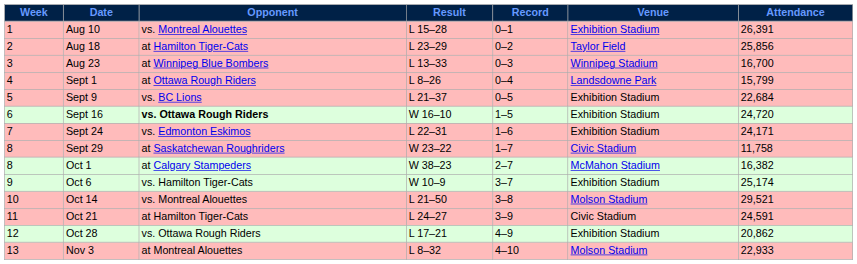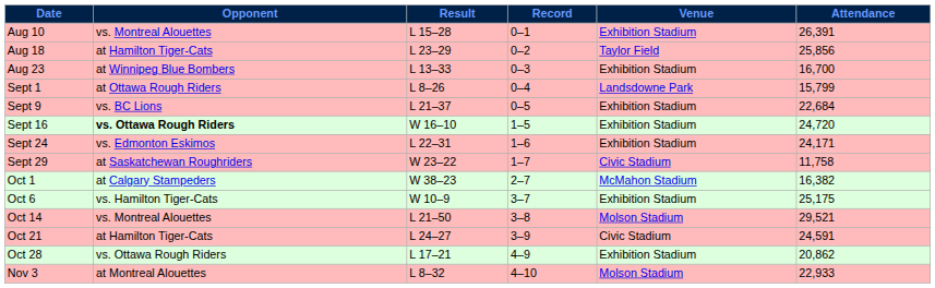 <table class="wikitable" width="80%">
 <tr align="center"  style="background:#002147;color:#6699FF;">
-<td><strong>Week</strong></td>
 <td><strong>Date</strong></td>
 <td><strong>Opponent</strong></td>
 <td><strong>Result</strong></td>
 <td><strong>Record</strong></td>
 <td><strong>Venue</strong></td>
 <td><strong>Attendance</strong></td>
 </tr>
 <tr style="background:#ffbbbb">
-<td>1</td>
 <td>Aug 10</td>
 <td>vs. <a href='#'>Montreal Alouettes</a></td>
 <td>L 15–28</td>
 <td>0–1</td>
 <td><a href='#'>Exhibition Stadium</a></td>
 <td>26,391</td>
 </tr>
 <tr style="background:#ffbbbb">
-<td>2</td>
 <td>Aug 18</td>
 <td>at <a href='#'>Hamilton Tiger-Cats</a></td>
 <td>L 23–29</td>
 <td>0–2</td>
 <td><a href='#'>Taylor Field</a></td>
 <td>25,856</td>
 </tr>
 <tr style="background:#ffbbbb">
-<td>3</td>
 <td>Aug 23</td>
 <td>at <a href='#'>Winnipeg Blue Bombers</a></td>
 <td>L 13–33</td>
 <td>0–3</td>
-<td><a href='#'>Winnipeg Stadium</a></td>
+<td>Exhibition Stadium</td>
 <td>16,700</td>
 </tr>
 <tr style="background:#ffbbbb">
-<td>4</td>
 <td>Sept 1</td>
 <td>at <a href='#'>Ottawa Rough Riders</a></td>
 <td>L 8–26</td>
 <td>0–4</td>
 <td><a href='#'>Landsdowne Park</a></td>
 <td>15,799</td>
 </tr>
 <tr style="background:#ffbbbb">
-<td>5</td>
 <td>Sept 9</td>
 <td>vs. <a href='#'>BC Lions</a></td>
 <td>L 21–37</td>
 <td>0–5</td>
 <td>Exhibition Stadium</td>
 <td>22,684</td>
 </tr>
 <tr style="background:#ddffdd">
-<td>6</td>
 <td>Sept 16</td>
 <td><strong>vs. Ottawa Rough Riders</strong></td>
 <td>W 16–10</td>
 <td>1–5</td>
 <td>Exhibition Stadium</td>
 <td>24,720</td>
 </tr>
 <tr style="background:#ffbbbb">
-<td>7</td>
 <td>Sept 24</td>
 <td>vs. <a href='#'>Edmonton Eskimos</a></td>
 <td>L 22–31</td>
 <td>1–6</td>
 <td>Exhibition Stadium</td>
 <td>24,171</td>
 </tr>
 <tr style="background:#ffbbbb">
-<td>8</td>
 <td>Sept 29</td>
 <td>at <a href='#'>Saskatchewan Roughriders</a></td>
 <td>W 23–22</td>
 <td>1–7</td>
 <td><a href='#'>Civic Stadium</a></td>
 <td>11,758</td>
 </tr>
 <tr style="background:#ddffdd">
-<td>8</td>
 <td>Oct 1</td>
 <td>at <a href='#'>Calgary Stampeders</a></td>
 <td>W 38–23</td>
 <td>2–7</td>
 <td><a href='#'>McMahon Stadium</a></td>
 <td>16,382</td>
 </tr>
 <tr style="background:#ddffdd">
-<td>9</td>
 <td>Oct 6</td>
 <td>vs. Hamilton Tiger-Cats</td>
 <td>W 10–9</td>
 <td>3–7</td>
 <td>Exhibition Stadium</td>
-<td>25,174</td>
+<td>25,175</td>
 </tr>
 <tr style="background:#ffbbbb">
-<td>10</td>
 <td>Oct 14</td>
 <td>vs. Montreal Alouettes</td>
 <td>L 21–50</td>
 <td>3–8</td>
 <td><a href='#'>Molson Stadium</a></td>
 <td>29,521</td>
 </tr>
 <tr style="background:#ffbbbb">
-<td>11</td>
 <td>Oct 21</td>
 <td>at Hamilton Tiger-Cats</td>
 <td>L 24–27</td>
 <td>3–9</td>
 <td>Civic Stadium</td>
 <td>24,591</td>
 </tr>
 <tr style="background:#ddffdd">
-<td>12</td>
 <td>Oct 28</td>
 <td>vs. Ottawa Rough Riders</td>
 <td>L 17–21</td>
 <td>4–9</td>
 <td>Exhibition Stadium</td>
 <td>20,862</td>
 </tr>
 <tr style="background:#ffbbbb">
-<td>13</td>
 <td>Nov 3</td>
 <td>at Montreal Alouettes</td>
 <td>L 8–32</td>
 <td>4–10</td>
 <td><a href='#'>Molson Stadium</a></td>
 <td>22,933</td>
 </tr>
 </table>
